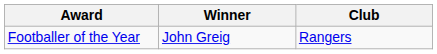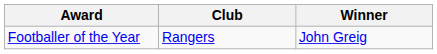 <table class="wikitable">
 <tr>
 <th width=170>Award</th>
+<th width=150>Club</th>
 <th width=150>Winner</th>
-<th width=150>Club</th>
 </tr>
 <tr>
 <td><a href='#'>Footballer of the Year</a></td>
+<td><a href='#'>Rangers</a></td>
 <td> <a href='#'>John Greig</a></td>
-<td><a href='#'>Rangers</a></td>
 </tr>
 </table>
